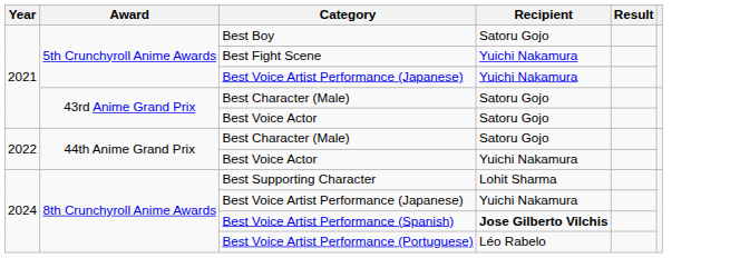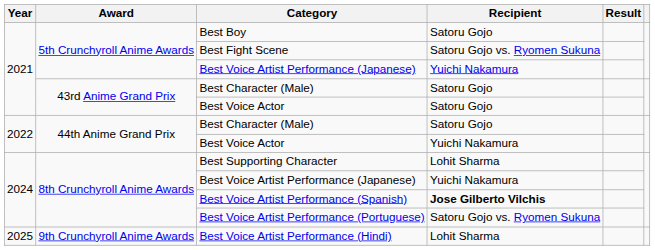 <table class="wikitable sortable plainrowheaders">
 <tr>
 <th>Year</th>
 <th>Award</th>
 <th>Category</th>
 <th>Recipient</th>
 <th>Result</th>
 <th class="unsortable"></th>
 </tr>
 <tr>
 <td rowspan="5" align="center">2021</td>
 <td rowspan="3" align="center"><a href='#'>5th Crunchyroll Anime Awards</a></td>
 <td>Best Boy</td>
 <td>Satoru Gojo</td>
 <td></td>
 <td rowspan="3" style="text-align:center;"></td>
 </tr>
 <tr>
 <td>Best Fight Scene</td>
-<td><a href='#'>Yuichi Nakamura</a> </td>
+<td>Satoru Gojo vs. <a href='#'>Ryomen Sukuna</a></td>
 <td></td>
 </tr>
 <tr>
 <td><a href='#'>Best Voice Artist Performance (Japanese)</a></td>
 <td><a href='#'>Yuichi Nakamura</a> </td>
 <td></td>
 </tr>
 <tr>
 <td rowspan="2" align="center">43rd <a href='#'>Anime Grand Prix</a></td>
 <td>Best Character (Male)</td>
 <td>Satoru Gojo</td>
 <td></td>
 <td rowspan="2" style="text-align:center;"></td>
 </tr>
 <tr>
 <td>Best Voice Actor</td>
 <td>Satoru Gojo</td>
 <td></td>
 </tr>
 <tr>
 <td rowspan="2" align="center">2022</td>
 <td rowspan="2" align="center">44th Anime Grand Prix</td>
 <td>Best Character (Male)</td>
 <td>Satoru Gojo</td>
 <td></td>
 <td rowspan="2" style="text-align:center;"></td>
 </tr>
 <tr>
 <td>Best Voice Actor</td>
 <td>Yuichi Nakamura </td>
 <td></td>
 </tr>
 <tr>
 <td rowspan="4" align="center">2024</td>
 <td rowspan="4" align="center"><a href='#'>8th Crunchyroll Anime Awards</a></td>
 <td>Best Supporting Character</td>
 <td>Lohit Sharma </td>
 <td></td>
 <td rowspan="4" style="text-align:center;"></td>
 </tr>
 <tr>
 <td>Best Voice Artist Performance (Japanese)</td>
 <td>Yuichi Nakamura </td>
 <td></td>
 </tr>
 <tr>
 <td><a href='#'>Best Voice Artist Performance (Spanish)</a></td>
 <td><strong>Jose Gilberto Vilchis </strong></td>
 <td></td>
 </tr>
 <tr>
 <td><a href='#'>Best Voice Artist Performance (Portuguese)</a></td>
-<td>Léo Rabelo </td>
+<td>Satoru Gojo vs. <a href='#'>Ryomen Sukuna</a></td>
 <td></td>
 </tr>
+<tr>
+<td align="center">2025</td>
+<td align="center"><a href='#'>9th Crunchyroll Anime Awards</a></td>
+<td><a href='#'>Best Voice Artist Performance (Hindi)</a></td>
+<td>Lohit Sharma </td>
+<td></td>
+<td style="text-align:center;"></td>
+</tr>
 </table>
